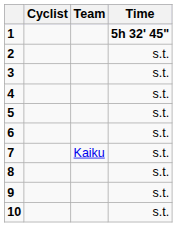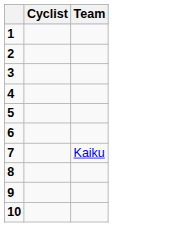 <table class="wikitable">
 <tr style="background:#ccccff;">
 <th></th>
 <th>Cyclist</th>
 <th>Team</th>
-<th>Time</th>
 </tr>
 <tr>
 <td><strong>1</strong></td>
 <td><strong></strong></td>
 <td><strong></strong></td>
-<td align=right><strong>5h 32' 45"</strong></td>
 </tr>
 <tr>
 <td><strong>2</strong></td>
 <td></td>
 <td></td>
-<td align=right>s.t.</td>
 </tr>
 <tr>
 <td><strong>3</strong></td>
 <td></td>
 <td></td>
-<td align=right>s.t.</td>
 </tr>
 <tr>
 <td><strong>4</strong></td>
 <td></td>
 <td></td>
-<td align=right>s.t.</td>
 </tr>
 <tr>
 <td><strong>5</strong></td>
 <td></td>
 <td></td>
-<td align=right>s.t.</td>
 </tr>
 <tr>
 <td><strong>6</strong></td>
 <td></td>
 <td></td>
-<td align=right>s.t.</td>
 </tr>
 <tr>
 <td><strong>7</strong></td>
 <td></td>
 <td><a href='#'>Kaiku</a></td>
-<td align=right>s.t.</td>
 </tr>
 <tr>
 <td><strong>8</strong></td>
 <td></td>
 <td></td>
-<td align=right>s.t.</td>
 </tr>
 <tr>
 <td><strong>9</strong></td>
 <td></td>
 <td></td>
-<td align=right>s.t.</td>
 </tr>
 <tr>
 <td><strong>10</strong></td>
 <td></td>
 <td></td>
-<td align=right>s.t.</td>
 </tr>
 </table>
